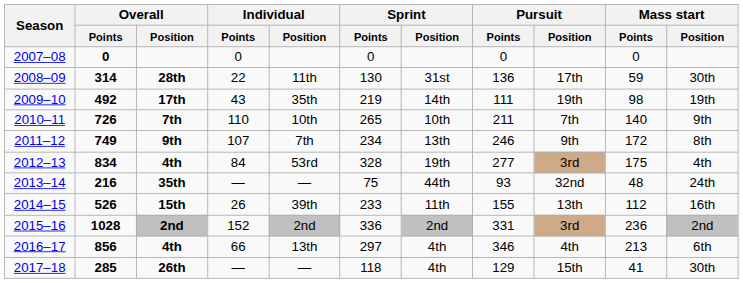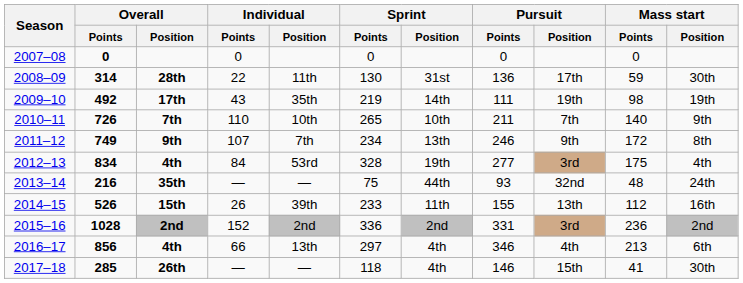 <table class="wikitable" style="text-align:center;" width="70%">
 <tr class="hintergrundfarbe5">
 <th rowspan="2" style="width:4%;">Season</th>
 <th colspan="2">Overall</th>
 <th colspan="2">Individual</th>
 <th colspan="2">Sprint</th>
 <th colspan="2">Pursuit</th>
 <th colspan="2">Mass start</th>
 </tr>
 <tr class="hintergrundfarbe5">
 <th style="width:5%;"><small>Points</small></th>
 <th style="width:5%;"><small>Position</small></th>
 <th style="width:5%;"><small>Points</small></th>
 <th style="width:5%;"><small>Position</small></th>
 <th style="width:5%;"><small>Points</small></th>
 <th style="width:5%;"><small>Position</small></th>
 <th style="width:5%;"><small>Points</small></th>
 <th style="width:5%;"><small>Position</small></th>
 <th style="width:5%;"><small>Points</small></th>
 <th style="width:5%;"><small>Position</small></th>
 </tr>
 <tr>
 <td><a href='#'>2007–08</a></td>
 <td><strong>0</strong></td>
 <td></td>
 <td>0</td>
 <td></td>
 <td>0</td>
 <td></td>
 <td>0</td>
 <td></td>
 <td>0</td>
 <td></td>
 </tr>
 <tr>
 <td><a href='#'>2008–09</a></td>
 <td><strong>314</strong></td>
 <td><strong>28th</strong></td>
 <td>22</td>
 <td>11th</td>
 <td>130</td>
 <td>31st</td>
 <td>136</td>
 <td>17th</td>
 <td>59</td>
 <td>30th</td>
 </tr>
 <tr>
 <td><a href='#'>2009–10</a></td>
 <td><strong>492</strong></td>
 <td><strong>17th</strong></td>
 <td>43</td>
 <td>35th</td>
 <td>219</td>
 <td>14th</td>
 <td>111</td>
 <td>19th</td>
 <td>98</td>
 <td>19th</td>
 </tr>
 <tr>
 <td><a href='#'>2010–11</a></td>
 <td><strong>726</strong></td>
 <td><strong>7th</strong></td>
 <td>110</td>
 <td>10th</td>
 <td>265</td>
 <td>10th</td>
 <td>211</td>
 <td>7th</td>
 <td>140</td>
 <td>9th</td>
 </tr>
 <tr>
 <td><a href='#'>2011–12</a></td>
 <td><strong>749</strong></td>
 <td><strong>9th</strong></td>
 <td>107</td>
 <td>7th</td>
 <td>234</td>
 <td>13th</td>
 <td>246</td>
 <td>9th</td>
 <td>172</td>
 <td>8th</td>
 </tr>
 <tr>
 <td><a href='#'>2012–13</a></td>
 <td><strong>834</strong></td>
 <td><strong>4th</strong></td>
 <td>84</td>
 <td>53rd</td>
 <td>328</td>
 <td>19th</td>
 <td>277</td>
 <td style="background:#cfaa88;">3rd</td>
 <td>175</td>
 <td>4th</td>
 </tr>
 <tr>
 <td><a href='#'>2013–14</a></td>
 <td><strong>216</strong></td>
 <td><strong>35th</strong></td>
 <td>—</td>
 <td>—</td>
 <td>75</td>
 <td>44th</td>
 <td>93</td>
 <td>32nd</td>
 <td>48</td>
 <td>24th</td>
 </tr>
 <tr>
 <td><a href='#'>2014–15</a></td>
 <td><strong>526</strong></td>
 <td><strong>15th</strong></td>
 <td>26</td>
 <td>39th</td>
 <td>233</td>
 <td>11th</td>
 <td>155</td>
 <td>13th</td>
 <td>112</td>
 <td>16th</td>
 </tr>
 <tr>
 <td><a href='#'>2015–16</a></td>
 <td><strong>1028</strong></td>
 <td style="background:silver;"><strong>2nd</strong></td>
 <td>152</td>
 <td style="background:silver;">2nd</td>
 <td>336</td>
 <td style="background:silver;">2nd</td>
 <td>331</td>
 <td style="background:#cfaa88;">3rd</td>
 <td>236</td>
 <td style="background:silver;">2nd</td>
 </tr>
 <tr>
 <td><a href='#'>2016–17</a></td>
 <td><strong>856</strong></td>
 <td><strong>4th</strong></td>
 <td>66</td>
 <td>13th</td>
 <td>297</td>
 <td>4th</td>
 <td>346</td>
 <td>4th</td>
 <td>213</td>
 <td>6th</td>
 </tr>
 <tr>
 <td><a href='#'>2017–18</a></td>
 <td><strong>285</strong></td>
 <td><strong>26th</strong></td>
 <td>—</td>
 <td>—</td>
 <td>118</td>
 <td>4th</td>
-<td>129</td>
+<td>146</td>
 <td>15th</td>
 <td>41</td>
 <td>30th</td>
 </tr>
 </table>
